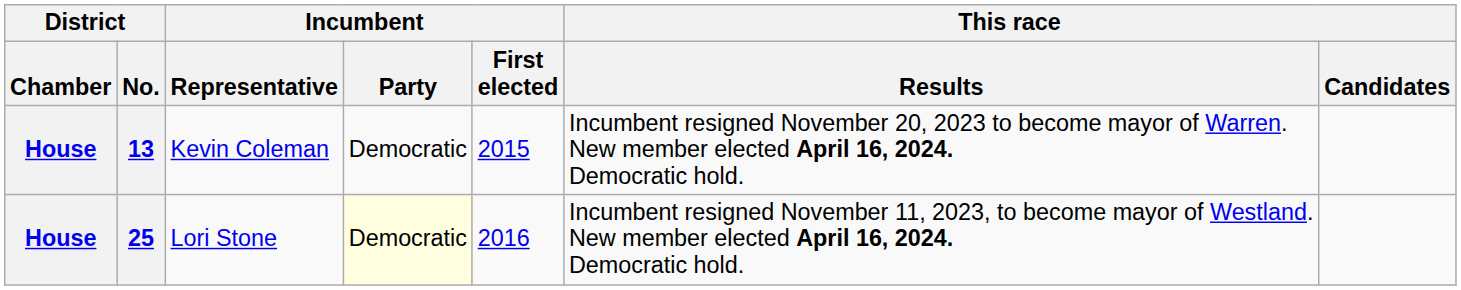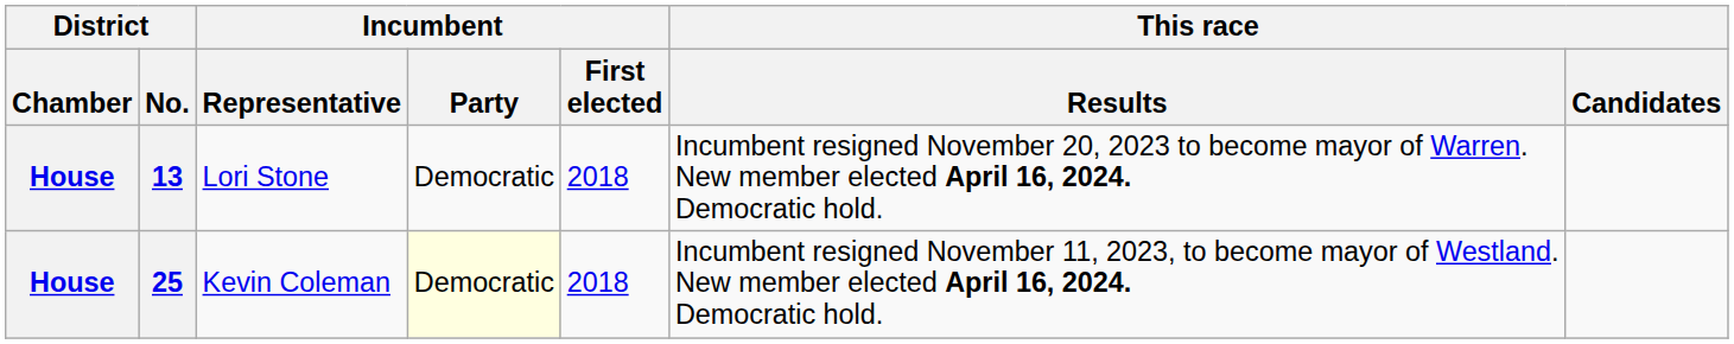 <table class="wikitable sortable">
 <tr valign=bottom>
 <th colspan="2">District</th>
 <th colspan="3">Incumbent</th>
 <th colspan="2">This race</th>
 </tr>
 <tr valign=bottom>
 <th>Chamber</th>
 <th>No.</th>
 <th>Representative</th>
 <th>Party</th>
 <th>First<br>elected</th>
 <th>Results</th>
 <th>Candidates</th>
 </tr>
 <tr>
 <th><a href='#'>House</a></th>
 <th><a href='#'>13</a></th>
-<td><a href='#'>Kevin Coleman</a></td>
+<td><a href='#'>Lori Stone</a></td>
 <td>Democratic</td>
-<td><a href='#'>2015</a></td>
+<td><a href='#'>2018</a></td>
 <td>Incumbent resigned November 20, 2023 to become mayor of <a href='#'>Warren</a>.<br>New member elected <strong>April 16, 2024.</strong> <br>Democratic hold.</td>
 <td nowrap></td>
 </tr>
 <tr>
 <th><a href='#'>House</a></th>
 <th><a href='#'>25</a></th>
-<td><a href='#'>Lori Stone</a></td>
+<td><a href='#'>Kevin Coleman</a></td>
 <td style="background: lightyellow;">Democratic</td>
-<td><a href='#'>2016</a></td>
+<td><a href='#'>2018</a></td>
 <td>Incumbent resigned November 11, 2023,  to become mayor of <a href='#'>Westland</a>.<br>New member elected <strong>April 16, 2024.</strong> <br>Democratic hold.</td>
 <td nowrap></td>
 </tr>
 </table>
